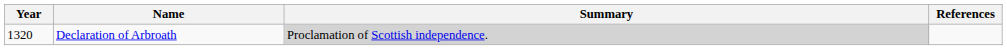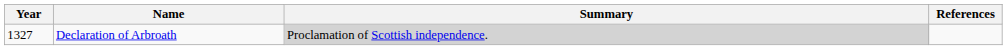 <table class="sortable wikitable" style="width: 100%">
 <tr>
 <th width="4%">Year</th>
 <th width="19%">Name</th>
 <th width="53%" class="unsortable">Summary</th>
 <th width="4%" class="unsortable">References</th>
 </tr>
 <tr>
-<td>1320</td>
+<td>1327</td>
 <td><a href='#'>Declaration of Arbroath</a></td>
 <td style="background: lightgrey;">Proclamation of <a href='#'>Scottish independence</a>.</td>
 <td></td>
 </tr>
 </table>
